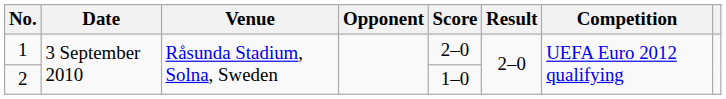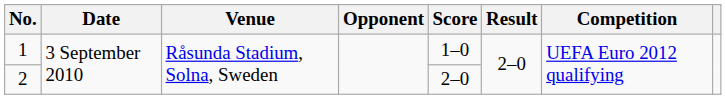 <table class="wikitable sortable">
 <tr>
 <th scope="col">No.</th>
 <th scope="col">Date</th>
 <th scope="col">Venue</th>
 <th scope="col">Opponent</th>
 <th scope="col">Score</th>
 <th scope="col">Result</th>
 <th scope="col">Competition</th>
 <th scope="col" class="unsortable"></th>
 </tr>
 <tr>
 <td style="text-align:center">1</td>
 <td rowspan="2">3 September 2010</td>
 <td rowspan="2"><a href='#'>Råsunda Stadium</a>, <a href='#'>Solna</a>, Sweden</td>
 <td rowspan="2"></td>
-<td style="text-align:center">2–0</td>
+<td style="text-align:center">1–0</td>
 <td rowspan="2" style="text-align:center">2–0</td>
 <td rowspan="2"><a href='#'>UEFA Euro 2012 qualifying</a></td>
 <td rowspan="2"></td>
 </tr>
 <tr>
 <td style="text-align:center">2</td>
-<td style="text-align:center">1–0</td>
+<td style="text-align:center">2–0</td>
 </tr>
 </table>
